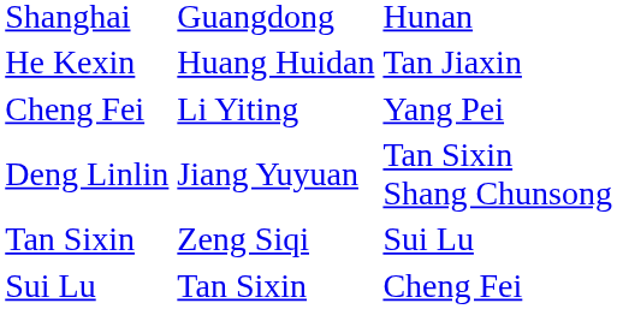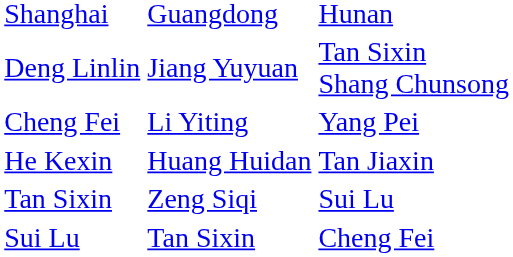 <table>
 <tr>
 <th scope=row style="text-align:left"><br></th>
 <td><a href='#'>Shanghai</a></td>
 <td><a href='#'>Guangdong</a></td>
 <td><a href='#'>Hunan</a></td>
 </tr>
 <tr>
 <th scope=row style="text-align:left"><br></th>
-<td><a href='#'>He Kexin</a></td>
-<td><a href='#'>Huang Huidan</a></td>
-<td><a href='#'>Tan Jiaxin</a></td>
+<td><a href='#'>Deng Linlin</a></td>
+<td><a href='#'>Jiang Yuyuan</a></td>
+<td><a href='#'>Tan Sixin</a> <br> <a href='#'>Shang Chunsong</a></td>
 </tr>
 <tr>
 <th scope=row style="text-align:left"><br></th>
 <td><a href='#'>Cheng Fei</a></td>
 <td><a href='#'>Li Yiting</a></td>
 <td><a href='#'>Yang Pei</a></td>
 </tr>
 <tr>
 <th scope=row style="text-align:left"><br></th>
-<td><a href='#'>Deng Linlin</a></td>
-<td><a href='#'>Jiang Yuyuan</a></td>
-<td><a href='#'>Tan Sixin</a> <br> <a href='#'>Shang Chunsong</a></td>
+<td><a href='#'>He Kexin</a></td>
+<td><a href='#'>Huang Huidan</a></td>
+<td><a href='#'>Tan Jiaxin</a></td>
 </tr>
 <tr>
 <th scope=row style="text-align:left"><br></th>
 <td><a href='#'>Tan Sixin</a></td>
 <td><a href='#'>Zeng Siqi</a></td>
 <td><a href='#'>Sui Lu</a></td>
 </tr>
 <tr>
 <th scope=row style="text-align:left"><br></th>
 <td><a href='#'>Sui Lu</a></td>
 <td><a href='#'>Tan Sixin</a></td>
 <td><a href='#'>Cheng Fei</a></td>
 </tr>
 </table>
